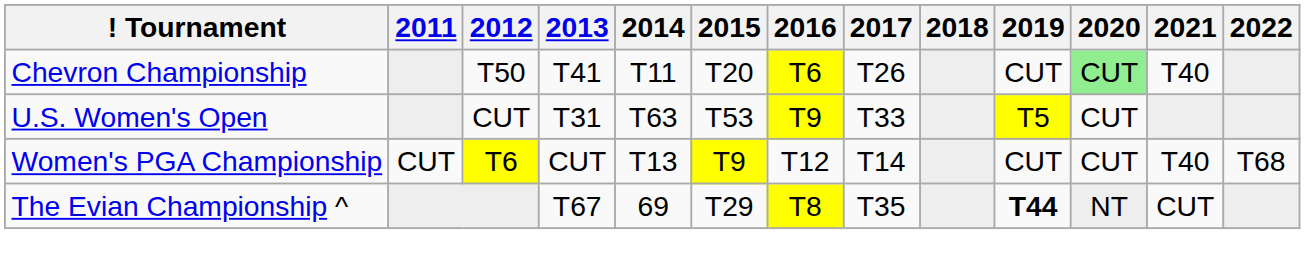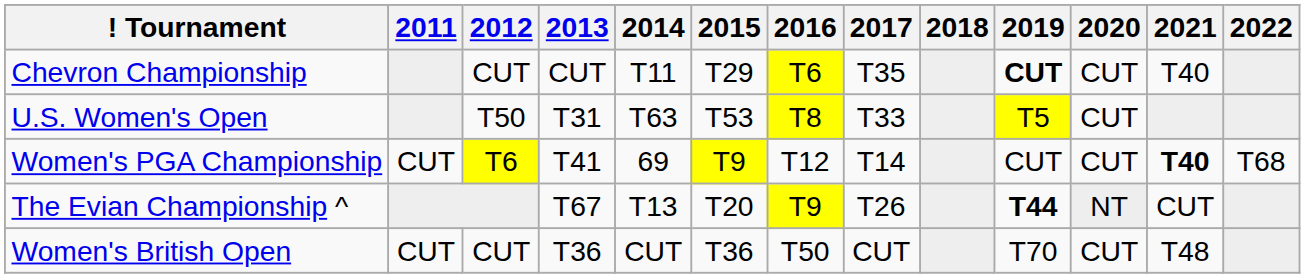 <table class="wikitable" style="font-size:95%;text-align:center;">
 <tr>
 <th>! Tournament</th>
 <th><a href='#'>2011</a></th>
 <th><a href='#'>2012</a></th>
 <th><a href='#'>2013</a></th>
 <th>2014</th>
 <th>2015</th>
 <th>2016</th>
 <th>2017</th>
 <th>2018</th>
 <th>2019</th>
 <th>2020</th>
 <th>2021</th>
 <th>2022</th>
 </tr>
 <tr>
 <td align=left><a href='#'>Chevron Championship</a></td>
 <td style="background:#eeeeee;"></td>
-<td>T50</td>
-<td>T41</td>
+<td>CUT</td>
+<td>CUT</td>
 <td>T11</td>
-<td>T20</td>
+<td>T29</td>
 <td style="background:yellow;">T6</td>
-<td>T26</td>
+<td>T35</td>
 <td style="background:#eeeeee;"></td>
+<td><strong>CUT</strong></td>
 <td>CUT</td>
-<td style="background: lightgreen;">CUT</td>
 <td>T40</td>
 <td style="background:#eeeeee;"></td>
 </tr>
 <tr>
 <td align=left><a href='#'>U.S. Women's Open</a></td>
 <td style="background:#eeeeee;"></td>
-<td>CUT</td>
+<td>T50</td>
 <td>T31</td>
 <td>T63</td>
 <td>T53</td>
-<td style="background:yellow;">T9</td>
+<td style="background:yellow;">T8</td>
 <td>T33</td>
 <td style="background:#eeeeee;"></td>
 <td style="background:yellow;">T5</td>
 <td>CUT</td>
 <td style="background:#eeeeee;"></td>
 <td style="background:#eeeeee;"></td>
 </tr>
 <tr>
 <td align=left><a href='#'>Women's PGA Championship</a></td>
 <td>CUT</td>
 <td style="background:yellow;">T6</td>
-<td>CUT</td>
-<td>T13</td>
+<td>T41</td>
+<td>69</td>
 <td style="background:yellow;">T9</td>
 <td>T12</td>
 <td>T14</td>
 <td style="background:#eeeeee;"></td>
 <td>CUT</td>
 <td>CUT</td>
-<td>T40</td>
+<td><strong>T40</strong></td>
 <td>T68</td>
 </tr>
 <tr>
 <td align=left><a href='#'>The Evian Championship</a> ^</td>
 <td style="background:#eeeeee;" colspan=2></td>
 <td>T67</td>
-<td>69</td>
-<td>T29</td>
-<td style="background:yellow;">T8</td>
-<td>T35</td>
+<td>T13</td>
+<td>T20</td>
+<td style="background:yellow;">T9</td>
+<td>T26</td>
 <td style="background:#eeeeee;"></td>
 <td><strong>T44</strong></td>
 <td style="background:#eeeeee;">NT</td>
 <td>CUT</td>
 <td style="background:#eeeeee;"></td>
 </tr>
+<tr>
+<td align=left><a href='#'>Women's British Open</a></td>
+<td>CUT</td>
+<td>CUT</td>
+<td>T36</td>
+<td>CUT</td>
+<td>T36</td>
+<td>T50</td>
+<td>CUT</td>
+<td style="background:#eeeeee;"></td>
+<td>T70</td>
+<td>CUT</td>
+<td>T48</td>
+<td style="background:#eeeeee;"></td>
+</tr>
 </table>
